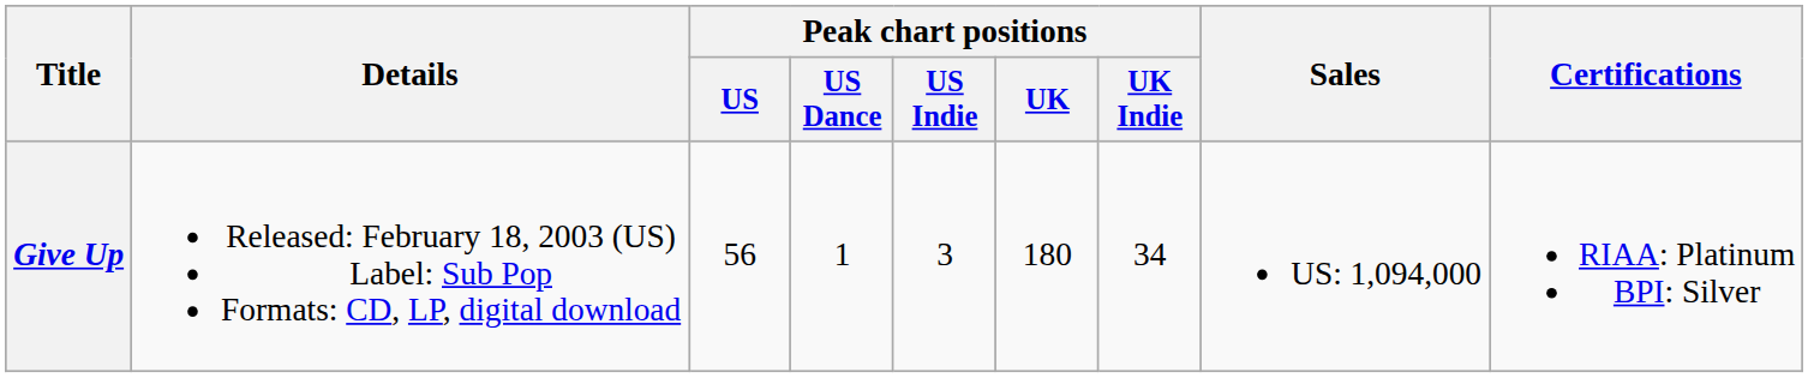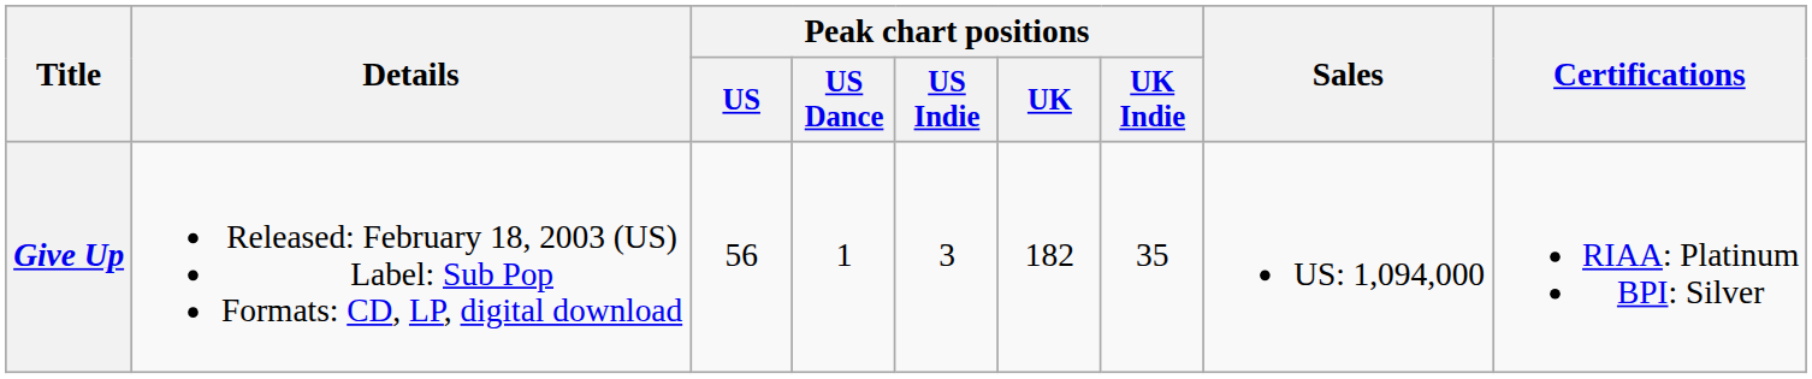 <table class="wikitable plainrowheaders" style="text-align:center;">
 <tr>
 <th scope="col" rowspan="2">Title</th>
 <th scope="col" rowspan="2">Details</th>
 <th scope="col" colspan="5">Peak chart positions</th>
 <th scope="col" rowspan="2">Sales</th>
 <th scope="col" rowspan="2"><a href='#'>Certifications</a></th>
 </tr>
 <tr>
 <th scope="col" style="width:3em;font-size:90%;"><a href='#'>US</a><br></th>
 <th scope="col" style="width:3em;font-size:90%;"><a href='#'>US<br>Dance</a><br></th>
 <th scope="col" style="width:3em;font-size:90%;"><a href='#'>US<br>Indie</a><br></th>
 <th scope="col" style="width:3em;font-size:90%;"><a href='#'>UK</a><br></th>
 <th scope="col" style="width:3em;font-size:90%;"><a href='#'>UK<br>Indie</a><br></th>
 </tr>
 <tr>
 <th scope="row"><em><a href='#'>Give Up</a></em></th>
 <td><br><ul><li>Released: February 18, 2003 <span>(US)</span></li><li>Label: <a href='#'>Sub Pop</a></li><li>Formats: <a href='#'>CD</a>, <a href='#'>LP</a>, <a href='#'>digital download</a></li></ul></td>
 <td>56</td>
 <td>1</td>
 <td>3</td>
-<td>180</td>
-<td>34</td>
+<td>182</td>
+<td>35</td>
 <td><br><ul><li>US: 1,094,000</li></ul></td>
 <td><br><ul><li><a href='#'>RIAA</a>: Platinum</li><li><a href='#'>BPI</a>: Silver</li></ul></td>
 </tr>
 </table>
